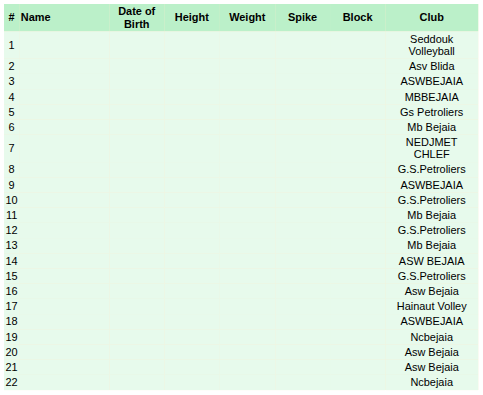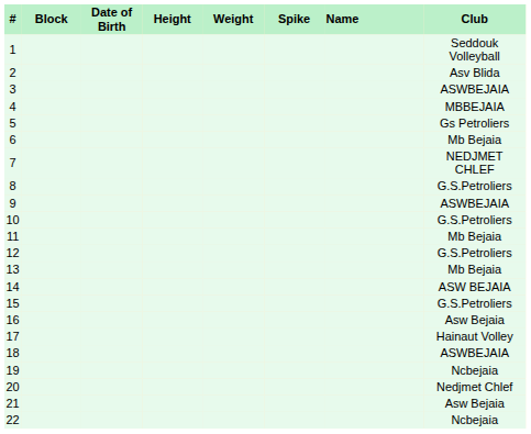 <table border=0 cellpadding=2 cellspacing=0  |- bgcolor=#FFECCE style="text-align:center; font-size:90%; width:100%">
 <tr bgcolor=#BBF0C9>
 <th>#</th>
-<th align=left width=20%>Name</th>
+<th width=12%>Block</th>
 <th width=12%>Date of Birth</th>
 <th width=12%>Height</th>
 <th width=12%>Weight</th>
 <th width=12%>Spike</th>
-<th width=12%>Block</th>
+<th align=left width=20%>Name</th>
 <th width=20%>Club</th>
 </tr>
 <tr bgcolor=#E7FAEC>
 <td>1</td>
-<td align=left></td>
+<td></td>
 <td align=right></td>
 <td></td>
 <td></td>
 <td></td>
-<td></td>
+<td align=left></td>
 <td>Seddouk Volleyball</td>
 </tr>
 <tr bgcolor=#E7FAEC>
 <td>2</td>
-<td align=left></td>
+<td></td>
 <td align=right></td>
 <td></td>
 <td></td>
 <td></td>
-<td></td>
+<td align=left></td>
 <td>Asv Blida</td>
 </tr>
 <tr bgcolor=#E7FAEC>
 <td>3</td>
-<td align=left></td>
+<td></td>
 <td align=right></td>
 <td></td>
 <td></td>
 <td></td>
-<td></td>
+<td align=left></td>
 <td>ASWBEJAIA</td>
 </tr>
 <tr bgcolor=#E7FAEC>
 <td>4</td>
-<td align=left></td>
+<td></td>
 <td align=right></td>
 <td></td>
 <td></td>
 <td></td>
-<td></td>
+<td align=left></td>
 <td>MBBEJAIA</td>
 </tr>
 <tr bgcolor=#E7FAEC>
 <td>5</td>
-<td align=left></td>
+<td></td>
 <td align=right></td>
 <td></td>
 <td></td>
 <td></td>
-<td></td>
+<td align=left></td>
 <td>Gs Petroliers</td>
 </tr>
 <tr bgcolor=#E7FAEC>
 <td>6</td>
-<td align=left></td>
+<td></td>
 <td align=right></td>
 <td></td>
 <td></td>
 <td></td>
-<td></td>
+<td align=left></td>
 <td>Mb Bejaia</td>
 </tr>
 <tr bgcolor=#E7FAEC>
 <td>7</td>
-<td align=left></td>
+<td></td>
 <td align=right></td>
 <td></td>
 <td></td>
 <td></td>
-<td></td>
+<td align=left></td>
 <td>NEDJMET CHLEF</td>
 </tr>
 <tr bgcolor=#E7FAEC>
 <td>8</td>
-<td align=left></td>
+<td></td>
 <td align=right></td>
 <td></td>
 <td></td>
 <td></td>
-<td></td>
+<td align=left></td>
 <td>G.S.Petroliers</td>
 </tr>
 <tr bgcolor=#E7FAEC>
 <td>9</td>
-<td align=left></td>
+<td></td>
 <td align=right></td>
 <td></td>
 <td></td>
 <td></td>
-<td></td>
+<td align=left></td>
 <td>ASWBEJAIA</td>
 </tr>
 <tr bgcolor=#E7FAEC>
 <td>10</td>
-<td align=left></td>
+<td></td>
 <td align=right></td>
 <td></td>
 <td></td>
 <td></td>
-<td></td>
+<td align=left></td>
 <td>G.S.Petroliers</td>
 </tr>
 <tr bgcolor=#E7FAEC>
 <td>11</td>
-<td align=left></td>
+<td></td>
 <td align=right></td>
 <td></td>
 <td></td>
 <td></td>
-<td></td>
+<td align=left></td>
 <td>Mb Bejaia</td>
 </tr>
 <tr bgcolor=#E7FAEC>
 <td>12</td>
-<td align=left></td>
+<td></td>
 <td align=right></td>
 <td></td>
 <td></td>
 <td></td>
-<td></td>
+<td align=left></td>
 <td>G.S.Petroliers</td>
 </tr>
 <tr bgcolor=#E7FAEC>
 <td>13</td>
-<td align=left></td>
+<td></td>
 <td align=right></td>
 <td></td>
 <td></td>
 <td></td>
-<td></td>
+<td align=left></td>
 <td>Mb Bejaia</td>
 </tr>
 <tr bgcolor=#E7FAEC>
 <td>14</td>
-<td align=left></td>
+<td></td>
 <td align=right></td>
 <td></td>
 <td></td>
 <td></td>
-<td></td>
+<td align=left></td>
 <td>ASW BEJAIA</td>
 </tr>
 <tr bgcolor=#E7FAEC>
 <td>15</td>
-<td align=left></td>
+<td></td>
 <td align=right></td>
 <td></td>
 <td></td>
 <td></td>
-<td></td>
+<td align=left></td>
 <td>G.S.Petroliers</td>
 </tr>
 <tr bgcolor=#E7FAEC>
 <td>16</td>
-<td align=left></td>
+<td></td>
 <td align=right></td>
 <td></td>
 <td></td>
 <td></td>
-<td></td>
+<td align=left></td>
 <td>Asw Bejaia</td>
 </tr>
 <tr bgcolor=#E7FAEC>
 <td>17</td>
-<td align=left></td>
+<td></td>
 <td align=right></td>
 <td></td>
 <td></td>
 <td></td>
-<td></td>
+<td align=left></td>
 <td>Hainaut Volley</td>
 </tr>
 <tr bgcolor=#E7FAEC>
 <td>18</td>
-<td align=left></td>
+<td></td>
 <td align=right></td>
 <td></td>
 <td></td>
 <td></td>
-<td></td>
+<td align=left></td>
 <td>ASWBEJAIA</td>
 </tr>
 <tr bgcolor=#E7FAEC>
 <td>19</td>
-<td align=left></td>
+<td></td>
 <td align=right></td>
 <td></td>
 <td></td>
 <td></td>
-<td></td>
+<td align=left></td>
 <td>Ncbejaia</td>
 </tr>
 <tr bgcolor=#E7FAEC>
 <td>20</td>
-<td align=left></td>
+<td></td>
 <td align=right></td>
 <td></td>
 <td></td>
 <td></td>
-<td></td>
-<td>Asw Bejaia</td>
+<td align=left></td>
+<td>Nedjmet Chlef</td>
 </tr>
 <tr bgcolor=#E7FAEC>
 <td>21</td>
-<td align=left></td>
+<td></td>
 <td align=right></td>
 <td></td>
 <td></td>
 <td></td>
-<td></td>
+<td align=left></td>
 <td>Asw Bejaia</td>
 </tr>
 <tr bgcolor=#E7FAEC>
 <td>22</td>
-<td align=left></td>
+<td></td>
 <td align=right></td>
 <td></td>
 <td></td>
 <td></td>
-<td></td>
+<td align=left></td>
 <td>Ncbejaia</td>
 </tr>
 </table>
